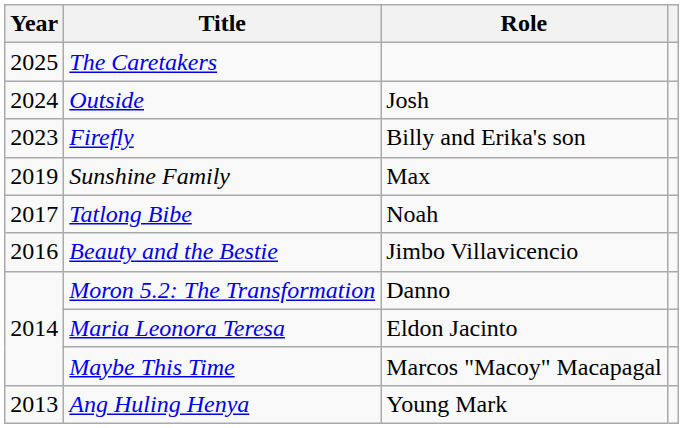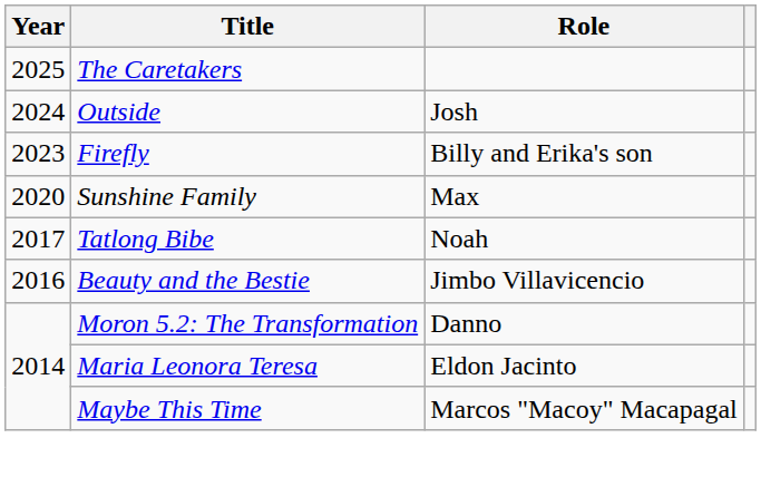 <table class="wikitable sortable">
 <tr>
 <th>Year</th>
 <th>Title</th>
 <th>Role</th>
 <th></th>
 </tr>
 <tr>
 <td>2025</td>
 <td><em><a href='#'>The Caretakers</a></em></td>
 <td></td>
 <td></td>
 </tr>
 <tr>
 <td>2024</td>
 <td><em><a href='#'>Outside</a></em></td>
 <td>Josh</td>
 <td></td>
 </tr>
 <tr>
 <td>2023</td>
 <td><em><a href='#'>Firefly</a></em></td>
 <td>Billy and Erika's son</td>
 <td></td>
 </tr>
 <tr>
-<td>2019</td>
+<td>2020</td>
 <td><em>Sunshine Family</em></td>
 <td>Max</td>
 <td></td>
 </tr>
 <tr>
 <td>2017</td>
 <td><em><a href='#'>Tatlong Bibe</a></em></td>
 <td>Noah</td>
 <td></td>
 </tr>
 <tr>
 <td>2016</td>
 <td><em><a href='#'>Beauty and the Bestie</a></em></td>
 <td>Jimbo Villavicencio</td>
 <td></td>
 </tr>
 <tr>
 <td rowspan="3">2014</td>
 <td><em><a href='#'>Moron 5.2: The Transformation</a></em></td>
 <td>Danno</td>
 <td></td>
 </tr>
 <tr>
 <td><em><a href='#'>Maria Leonora Teresa</a></em></td>
 <td>Eldon Jacinto</td>
 <td></td>
 </tr>
 <tr>
 <td><em><a href='#'>Maybe This Time</a></em></td>
 <td>Marcos "Macoy" Macapagal</td>
 <td></td>
 </tr>
-<tr>
-<td>2013</td>
-<td><em><a href='#'>Ang Huling Henya</a></em></td>
-<td>Young Mark</td>
-<td></td>
-</tr>
 </table>
